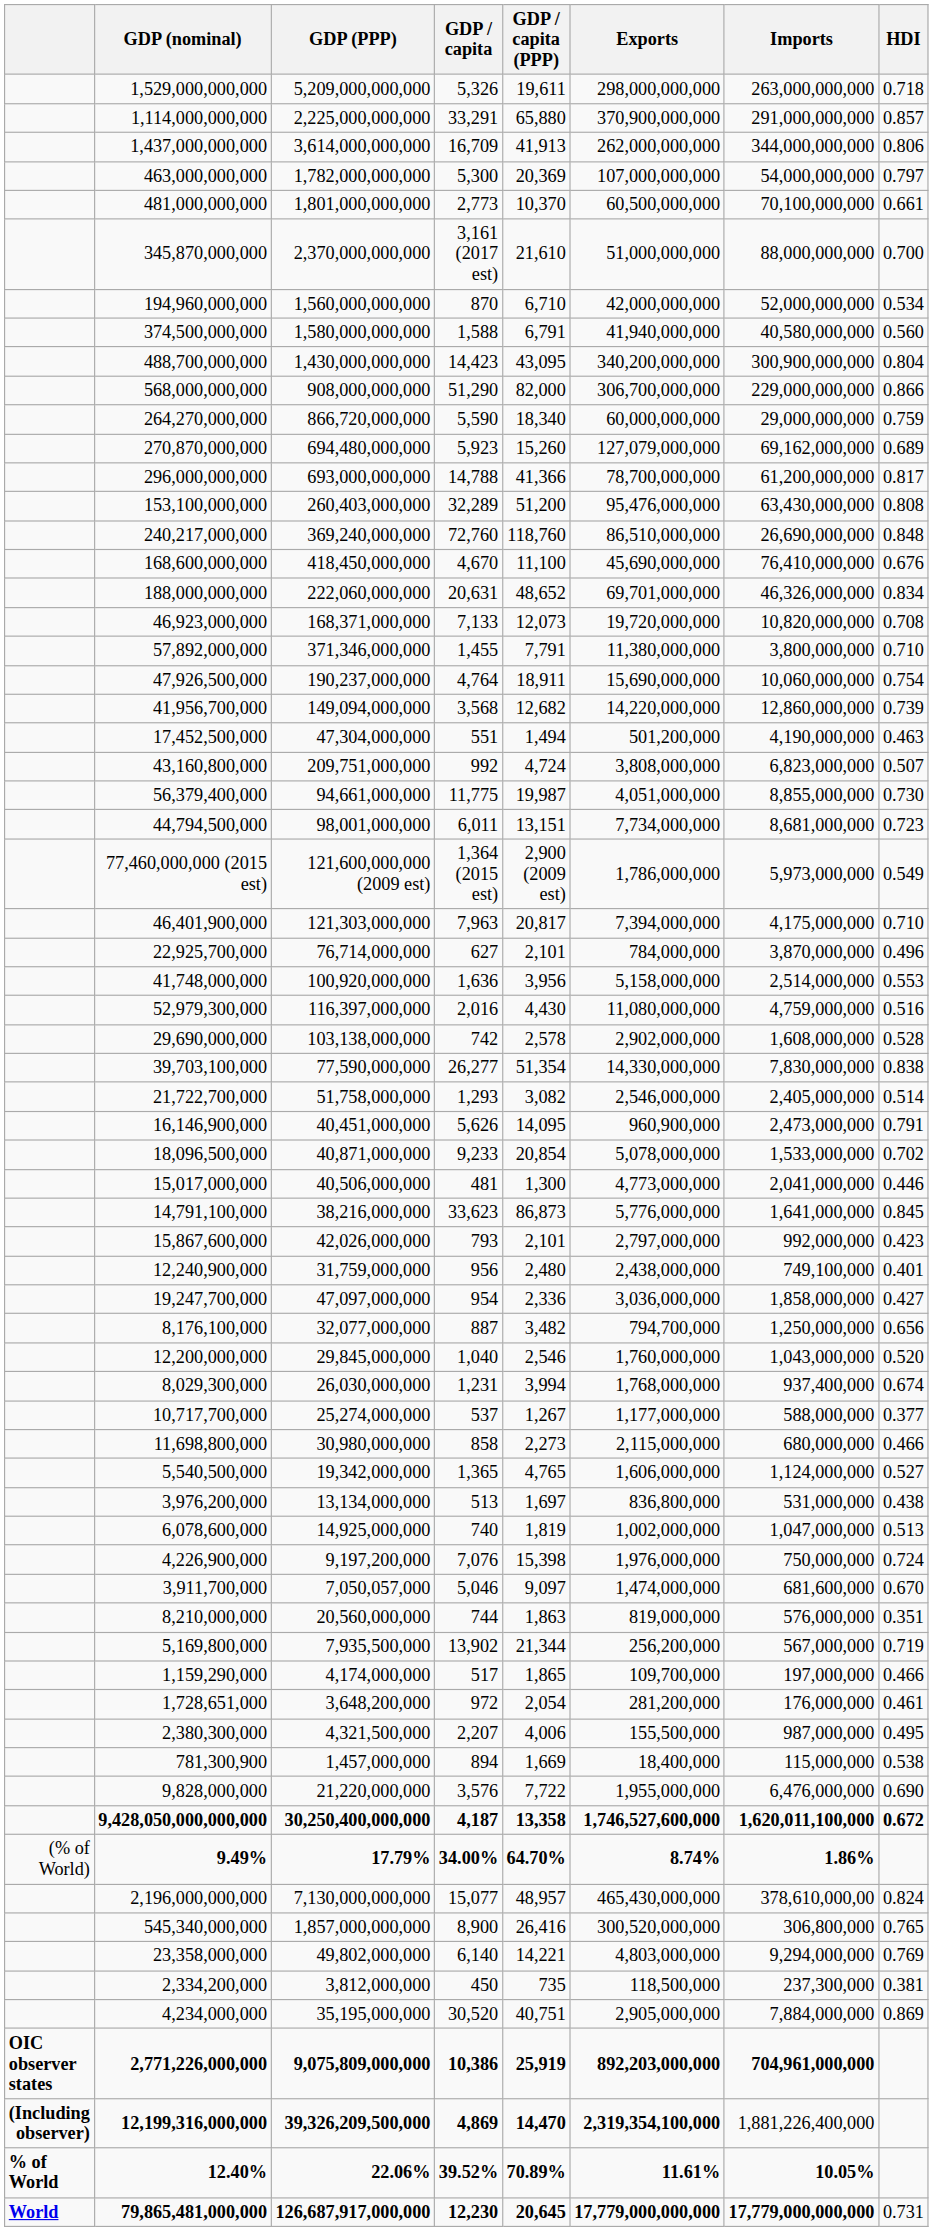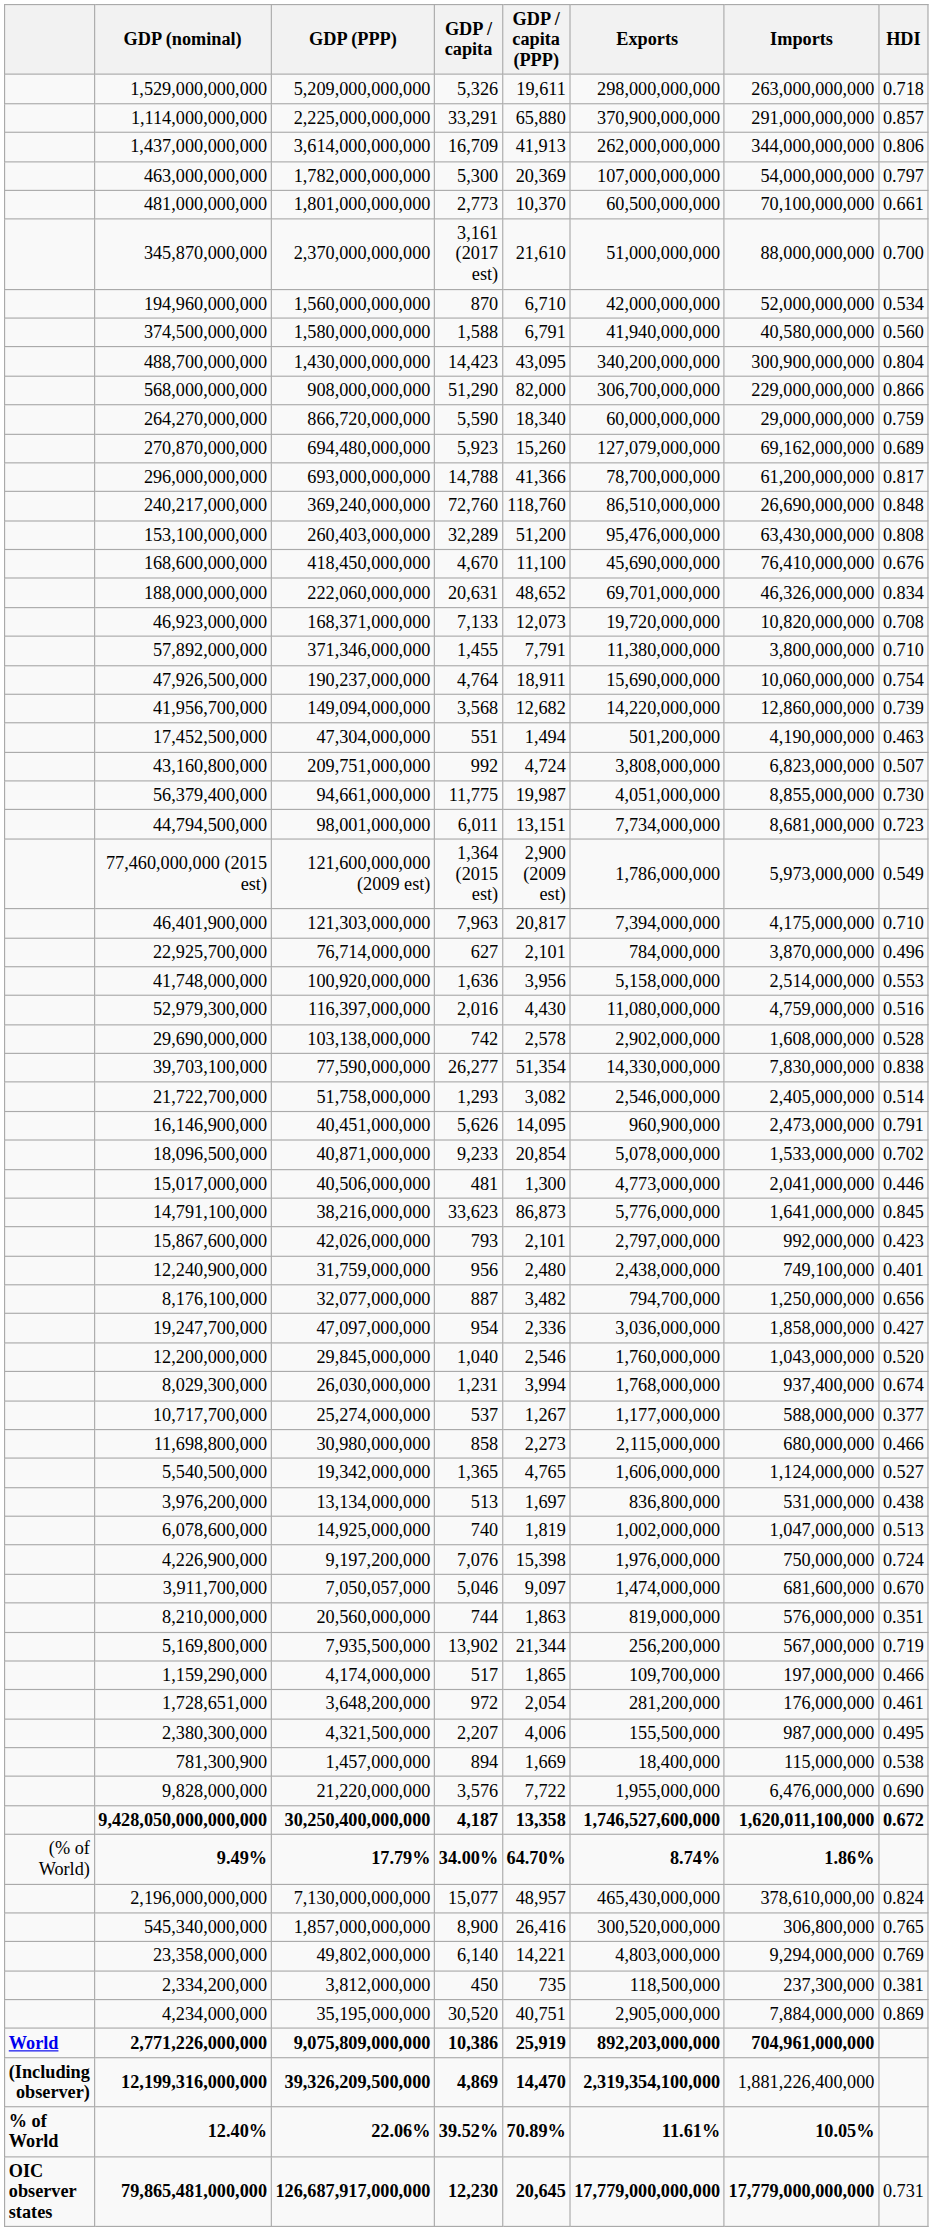 <table class="wikitable sortable" style=text-align:right;>
 <tr>
 <th></th>
 <th>GDP (nominal)</th>
 <th>GDP (PPP)</th>
 <th>GDP / capita</th>
 <th>GDP / capita (PPP)</th>
 <th>Exports</th>
 <th>Imports</th>
 <th>HDI</th>
 </tr>
 <tr>
 <td align="left"></td>
 <td>1,529,000,000,000</td>
 <td>5,209,000,000,000</td>
 <td>5,326</td>
 <td>19,611</td>
 <td>298,000,000,000</td>
 <td>263,000,000,000</td>
 <td>0.718</td>
 </tr>
 <tr>
 <td align="left"></td>
 <td>1,114,000,000,000</td>
 <td>2,225,000,000,000</td>
 <td>33,291</td>
 <td>65,880</td>
 <td>370,900,000,000</td>
 <td>291,000,000,000</td>
 <td>0.857</td>
 </tr>
 <tr>
 <td align="left"></td>
 <td>1,437,000,000,000</td>
 <td>3,614,000,000,000</td>
 <td>16,709</td>
 <td>41,913</td>
 <td>262,000,000,000</td>
 <td>344,000,000,000</td>
 <td>0.806</td>
 </tr>
 <tr>
 <td align="left"></td>
 <td>463,000,000,000</td>
 <td>1,782,000,000,000</td>
 <td>5,300</td>
 <td>20,369</td>
 <td>107,000,000,000</td>
 <td>54,000,000,000</td>
 <td>0.797</td>
 </tr>
 <tr>
 <td align="left"></td>
 <td>481,000,000,000 </td>
 <td>1,801,000,000,000</td>
 <td>2,773</td>
 <td>10,370</td>
 <td>60,500,000,000</td>
 <td>70,100,000,000</td>
 <td>0.661</td>
 </tr>
 <tr>
 <td align="left"></td>
 <td>345,870,000,000</td>
 <td>2,370,000,000,000</td>
 <td>3,161 (2017 est)</td>
 <td>21,610</td>
 <td>51,000,000,000</td>
 <td>88,000,000,000</td>
 <td>0.700</td>
 </tr>
 <tr>
 <td align="left"></td>
 <td>194,960,000,000</td>
 <td>1,560,000,000,000</td>
 <td>870</td>
 <td>6,710</td>
 <td>42,000,000,000</td>
 <td>52,000,000,000</td>
 <td>0.534</td>
 </tr>
 <tr>
 <td align="left"></td>
 <td>374,500,000,000</td>
 <td>1,580,000,000,000</td>
 <td>1,588</td>
 <td>6,791</td>
 <td>41,940,000,000</td>
 <td>40,580,000,000</td>
 <td>0.560</td>
 </tr>
 <tr>
 <td align="left"></td>
 <td>488,700,000,000</td>
 <td>1,430,000,000,000</td>
 <td>14,423</td>
 <td>43,095</td>
 <td>340,200,000,000</td>
 <td>300,900,000,000</td>
 <td>0.804</td>
 </tr>
 <tr>
 <td align="left"></td>
 <td>568,000,000,000</td>
 <td>908,000,000,000</td>
 <td>51,290</td>
 <td>82,000</td>
 <td>306,700,000,000</td>
 <td>229,000,000,000</td>
 <td>0.866</td>
 </tr>
 <tr>
 <td align="left"></td>
 <td>264,270,000,000</td>
 <td>866,720,000,000</td>
 <td>5,590</td>
 <td>18,340</td>
 <td>60,000,000,000</td>
 <td>29,000,000,000</td>
 <td>0.759</td>
 </tr>
 <tr>
 <td align="left"></td>
 <td>270,870,000,000</td>
 <td>694,480,000,000</td>
 <td>5,923</td>
 <td>15,260</td>
 <td>127,079,000,000</td>
 <td>69,162,000,000</td>
 <td>0.689</td>
 </tr>
 <tr 54266>
 <td align="left"></td>
 <td>296,000,000,000</td>
 <td>693,000,000,000</td>
 <td>14,788</td>
 <td>41,366</td>
 <td>78,700,000,000</td>
 <td>61,200,000,000</td>
 <td>0.817</td>
 </tr>
 <tr>
 <td align="left"></td>
+<td>240,217,000,000</td>
+<td>369,240,000,000</td>
+<td>72,760</td>
+<td>118,760</td>
+<td>86,510,000,000</td>
+<td>26,690,000,000</td>
+<td>0.848</td>
+</tr>
+<tr>
+<td align="left"></td>
 <td>153,100,000,000</td>
 <td>260,403,000,000</td>
 <td>32,289</td>
 <td>51,200</td>
 <td>95,476,000,000</td>
 <td>63,430,000,000</td>
 <td>0.808</td>
-</tr>
-<tr>
-<td align="left"></td>
-<td>240,217,000,000</td>
-<td>369,240,000,000</td>
-<td>72,760</td>
-<td>118,760</td>
-<td>86,510,000,000</td>
-<td>26,690,000,000</td>
-<td>0.848</td>
 </tr>
 <tr>
 <td align="left"></td>
 <td>168,600,000,000</td>
 <td>418,450,000,000</td>
 <td>4,670</td>
 <td>11,100</td>
 <td>45,690,000,000</td>
 <td>76,410,000,000</td>
 <td>0.676</td>
 </tr>
 <tr>
 <td align="left"></td>
 <td>188,000,000,000</td>
 <td>222,060,000,000</td>
 <td>20,631</td>
 <td>48,652</td>
 <td>69,701,000,000</td>
 <td>46,326,000,000</td>
 <td>0.834</td>
 </tr>
 <tr>
 <td align="left"></td>
 <td>46,923,000,000</td>
 <td>168,371,000,000</td>
 <td>7,133</td>
 <td>12,073</td>
 <td>19,720,000,000</td>
 <td>10,820,000,000</td>
 <td>0.708</td>
 </tr>
 <tr>
 <td align="left"></td>
 <td>57,892,000,000</td>
 <td>371,346,000,000</td>
 <td>1,455</td>
 <td>7,791</td>
 <td>11,380,000,000</td>
 <td>3,800,000,000</td>
 <td>0.710</td>
 </tr>
 <tr>
 <td align="left"></td>
 <td>47,926,500,000</td>
 <td>190,237,000,000</td>
 <td>4,764</td>
 <td>18,911</td>
 <td>15,690,000,000</td>
 <td>10,060,000,000</td>
 <td>0.754</td>
 </tr>
 <tr>
 <td align="left"></td>
 <td>41,956,700,000</td>
 <td>149,094,000,000</td>
 <td>3,568</td>
 <td>12,682</td>
 <td>14,220,000,000</td>
 <td>12,860,000,000</td>
 <td>0.739</td>
 </tr>
 <tr>
 <td align="left"></td>
 <td>17,452,500,000</td>
 <td>47,304,000,000</td>
 <td>551</td>
 <td>1,494</td>
 <td>501,200,000</td>
 <td>4,190,000,000</td>
 <td>0.463</td>
 </tr>
 <tr>
 <td align="left"></td>
 <td>43,160,800,000</td>
 <td>209,751,000,000</td>
 <td>992</td>
 <td>4,724</td>
 <td>3,808,000,000</td>
 <td>6,823,000,000</td>
 <td>0.507</td>
 </tr>
 <tr>
 <td align="left"></td>
 <td>56,379,400,000</td>
 <td>94,661,000,000</td>
 <td>11,775</td>
 <td>19,987</td>
 <td>4,051,000,000</td>
 <td>8,855,000,000</td>
 <td>0.730</td>
 </tr>
 <tr>
 <td align="left"></td>
 <td>44,794,500,000</td>
 <td>98,001,000,000</td>
 <td>6,011</td>
 <td>13,151</td>
 <td>7,734,000,000</td>
 <td>8,681,000,000</td>
 <td>0.723</td>
 </tr>
 <tr>
 <td align="left"></td>
 <td>77,460,000,000 (2015 est)</td>
 <td>121,600,000,000 (2009 est)</td>
 <td>1,364 (2015 est)</td>
 <td>2,900 (2009 est)</td>
 <td>1,786,000,000</td>
 <td>5,973,000,000</td>
 <td>0.549</td>
 </tr>
 <tr>
 <td align="left"></td>
 <td>46,401,900,000</td>
 <td>121,303,000,000</td>
 <td>7,963</td>
 <td>20,817</td>
 <td>7,394,000,000</td>
 <td>4,175,000,000</td>
 <td>0.710</td>
 </tr>
 <tr>
 <td align="left"></td>
 <td>22,925,700,000</td>
 <td>76,714,000,000</td>
 <td>627</td>
 <td>2,101</td>
 <td>784,000,000</td>
 <td>3,870,000,000</td>
 <td>0.496</td>
 </tr>
 <tr>
 <td align="left"></td>
 <td>41,748,000,000</td>
 <td>100,920,000,000</td>
 <td>1,636</td>
 <td>3,956</td>
 <td>5,158,000,000</td>
 <td>2,514,000,000</td>
 <td>0.553</td>
 </tr>
 <tr>
 <td align="left"></td>
 <td>52,979,300,000</td>
 <td>116,397,000,000</td>
 <td>2,016</td>
 <td>4,430</td>
 <td>11,080,000,000</td>
 <td>4,759,000,000</td>
 <td>0.516</td>
 </tr>
 <tr>
 <td align="left"></td>
 <td>29,690,000,000</td>
 <td>103,138,000,000</td>
 <td>742</td>
 <td>2,578</td>
 <td>2,902,000,000</td>
 <td>1,608,000,000</td>
 <td>0.528</td>
 </tr>
 <tr>
 <td align="left"></td>
 <td>39,703,100,000</td>
 <td>77,590,000,000</td>
 <td>26,277</td>
 <td>51,354</td>
 <td>14,330,000,000</td>
 <td>7,830,000,000</td>
 <td>0.838</td>
 </tr>
 <tr>
 <td align="left"></td>
 <td>21,722,700,000</td>
 <td>51,758,000,000</td>
 <td>1,293</td>
 <td>3,082</td>
 <td>2,546,000,000</td>
 <td>2,405,000,000</td>
 <td>0.514</td>
 </tr>
 <tr>
 <td align="left"></td>
 <td>16,146,900,000</td>
 <td>40,451,000,000</td>
 <td>5,626</td>
 <td>14,095</td>
 <td>960,900,000</td>
 <td>2,473,000,000</td>
 <td>0.791</td>
 </tr>
 <tr>
 <td align="left"></td>
 <td>18,096,500,000</td>
 <td>40,871,000,000</td>
 <td>9,233</td>
 <td>20,854</td>
 <td>5,078,000,000</td>
 <td>1,533,000,000</td>
 <td>0.702</td>
 </tr>
 <tr>
 <td align="left"></td>
 <td>15,017,000,000</td>
 <td>40,506,000,000</td>
 <td>481</td>
 <td>1,300</td>
 <td>4,773,000,000</td>
 <td>2,041,000,000</td>
 <td>0.446</td>
 </tr>
 <tr>
 <td align="left"></td>
 <td>14,791,100,000</td>
 <td>38,216,000,000</td>
 <td>33,623</td>
 <td>86,873</td>
 <td>5,776,000,000</td>
 <td>1,641,000,000</td>
 <td>0.845</td>
 </tr>
 <tr>
 <td align="left"></td>
 <td>15,867,600,000</td>
 <td>42,026,000,000</td>
 <td>793</td>
 <td>2,101</td>
 <td>2,797,000,000</td>
 <td>992,000,000</td>
 <td>0.423</td>
 </tr>
 <tr>
 <td align="left"></td>
 <td>12,240,900,000</td>
 <td>31,759,000,000</td>
 <td>956</td>
 <td>2,480</td>
 <td>2,438,000,000</td>
 <td>749,100,000</td>
 <td>0.401</td>
 </tr>
 <tr>
 <td align="left"></td>
+<td>8,176,100,000</td>
+<td>32,077,000,000</td>
+<td>887</td>
+<td>3,482</td>
+<td>794,700,000</td>
+<td>1,250,000,000</td>
+<td>0.656</td>
+</tr>
+<tr>
+<td align="left"></td>
 <td>19,247,700,000</td>
 <td>47,097,000,000</td>
 <td>954</td>
 <td>2,336</td>
 <td>3,036,000,000</td>
 <td>1,858,000,000</td>
 <td>0.427</td>
-</tr>
-<tr>
-<td align="left"></td>
-<td>8,176,100,000</td>
-<td>32,077,000,000</td>
-<td>887</td>
-<td>3,482</td>
-<td>794,700,000</td>
-<td>1,250,000,000</td>
-<td>0.656</td>
 </tr>
 <tr>
 <td align="left"></td>
 <td>12,200,000,000</td>
 <td>29,845,000,000</td>
 <td>1,040</td>
 <td>2,546</td>
 <td>1,760,000,000</td>
 <td>1,043,000,000</td>
 <td>0.520</td>
 </tr>
 <tr>
 <td align="left"></td>
 <td>8,029,300,000</td>
 <td>26,030,000,000</td>
 <td>1,231</td>
 <td>3,994</td>
 <td>1,768,000,000</td>
 <td>937,400,000</td>
 <td>0.674</td>
 </tr>
 <tr>
 <td align="left"></td>
 <td>10,717,700,000</td>
 <td>25,274,000,000</td>
 <td>537</td>
 <td>1,267</td>
 <td>1,177,000,000</td>
 <td>588,000,000</td>
 <td>0.377</td>
 </tr>
 <tr>
 <td align="left"></td>
 <td>11,698,800,000</td>
 <td>30,980,000,000</td>
 <td>858</td>
 <td>2,273</td>
 <td>2,115,000,000</td>
 <td>680,000,000</td>
 <td>0.466</td>
 </tr>
 <tr>
 <td align="left"></td>
 <td>5,540,500,000</td>
 <td>19,342,000,000</td>
 <td>1,365</td>
 <td>4,765</td>
 <td>1,606,000,000</td>
 <td>1,124,000,000</td>
 <td>0.527</td>
 </tr>
 <tr>
 <td align="left"></td>
 <td>3,976,200,000</td>
 <td>13,134,000,000</td>
 <td>513</td>
 <td>1,697</td>
 <td>836,800,000</td>
 <td>531,000,000</td>
 <td>0.438</td>
 </tr>
 <tr>
 <td align="left"></td>
 <td>6,078,600,000</td>
 <td>14,925,000,000</td>
 <td>740</td>
 <td>1,819</td>
 <td>1,002,000,000</td>
 <td>1,047,000,000</td>
 <td>0.513</td>
 </tr>
 <tr>
 <td align="left"></td>
 <td>4,226,900,000</td>
 <td>9,197,200,000</td>
 <td>7,076</td>
 <td>15,398</td>
 <td>1,976,000,000</td>
 <td>750,000,000</td>
 <td>0.724</td>
 </tr>
 <tr>
 <td align="left"></td>
 <td>3,911,700,000</td>
 <td>7,050,057,000</td>
 <td>5,046</td>
 <td>9,097</td>
 <td>1,474,000,000</td>
 <td>681,600,000</td>
 <td>0.670</td>
 </tr>
 <tr>
 <td align="left"></td>
 <td>8,210,000,000</td>
 <td>20,560,000,000</td>
 <td>744</td>
 <td>1,863</td>
 <td>819,000,000</td>
 <td>576,000,000</td>
 <td>0.351</td>
 </tr>
 <tr>
 <td align="left"></td>
 <td>5,169,800,000</td>
 <td>7,935,500,000</td>
 <td>13,902</td>
 <td>21,344</td>
 <td>256,200,000</td>
 <td>567,000,000</td>
 <td>0.719</td>
 </tr>
 <tr>
 <td align="left"></td>
 <td>1,159,290,000</td>
 <td>4,174,000,000</td>
 <td>517</td>
 <td>1,865</td>
 <td>109,700,000</td>
 <td>197,000,000</td>
 <td>0.466</td>
 </tr>
 <tr>
 <td align="left"></td>
 <td>1,728,651,000</td>
 <td>3,648,200,000</td>
 <td>972</td>
 <td>2,054</td>
 <td>281,200,000</td>
 <td>176,000,000</td>
 <td>0.461</td>
 </tr>
 <tr>
 <td align="left"></td>
 <td>2,380,300,000</td>
 <td>4,321,500,000</td>
 <td>2,207</td>
 <td>4,006</td>
 <td>155,500,000</td>
 <td>987,000,000</td>
 <td>0.495</td>
 </tr>
 <tr>
 <td align="left"></td>
 <td>781,300,900</td>
 <td>1,457,000,000</td>
 <td>894</td>
 <td>1,669</td>
 <td>18,400,000</td>
 <td>115,000,000</td>
 <td>0.538</td>
 </tr>
 <tr>
 <td align="left"></td>
 <td>9,828,000,000</td>
 <td>21,220,000,000</td>
 <td>3,576</td>
 <td>7,722</td>
 <td>1,955,000,000</td>
 <td>6,476,000,000</td>
 <td>0.690</td>
 </tr>
 <tr>
 <td align="left"></td>
 <td><strong>9,428,050,000,000,000</strong></td>
 <td><strong>30,250,400,000,000</strong></td>
 <td><strong>4,187</strong></td>
 <td><strong>13,358</strong></td>
 <td><strong>1,746,527,600,000</strong></td>
 <td><strong>1,620,011,100,000</strong></td>
 <td><strong>0.672</strong></td>
 </tr>
 <tr>
 <td> (% of World)</td>
 <td><strong>9.49%</strong></td>
 <td><strong>17.79%</strong></td>
 <td><strong>34.00%</strong></td>
 <td><strong>64.70%</strong></td>
 <td><strong>8.74%</strong></td>
 <td><strong>1.86%</strong></td>
 <td></td>
 </tr>
 <tr>
 <td align="left"><em></em></td>
 <td>2,196,000,000,000</td>
 <td>7,130,000,000,000</td>
 <td>15,077</td>
 <td>48,957</td>
 <td>465,430,000,000</td>
 <td>378,610,000,00</td>
 <td>0.824</td>
 </tr>
 <tr>
 <td align="left"><em></em></td>
 <td>545,340,000,000</td>
 <td>1,857,000,000,000</td>
 <td>8,900</td>
 <td>26,416</td>
 <td>300,520,000,000</td>
 <td>306,800,000</td>
 <td>0.765</td>
 </tr>
 <tr>
 <td align="left"><em></em></td>
 <td>23,358,000,000</td>
 <td>49,802,000,000</td>
 <td>6,140</td>
 <td>14,221</td>
 <td>4,803,000,000</td>
 <td>9,294,000,000</td>
 <td>0.769</td>
 </tr>
 <tr>
 <td align="left"><em></em></td>
 <td>2,334,200,000</td>
 <td>3,812,000,000</td>
 <td>450</td>
 <td>735</td>
 <td>118,500,000</td>
 <td>237,300,000</td>
 <td>0.381</td>
 </tr>
 <tr>
 <td align="left"><em></em></td>
 <td>4,234,000,000</td>
 <td>35,195,000,000</td>
 <td>30,520</td>
 <td>40,751</td>
 <td>2,905,000,000</td>
 <td>7,884,000,000</td>
 <td>0.869</td>
 </tr>
 <tr>
-<td align="left"><strong>OIC observer states</strong></td>
+<td align="left"> <strong><a href='#'>World</a></strong></td>
 <td><strong>2,771,226,000,000</strong></td>
 <td><strong>9,075,809,000,000</strong></td>
 <td><strong>10,386</strong></td>
 <td><strong>25,919</strong></td>
 <td><strong>892,203,000,000</strong></td>
 <td><strong>704,961,000,000</strong></td>
 <td></td>
 </tr>
 <tr>
 <td><strong> (Including observer)</strong></td>
 <td><strong>12,199,316,000,000</strong></td>
 <td><strong>39,326,209,500,000</strong></td>
 <td><strong>4,869</strong></td>
 <td><strong>14,470</strong></td>
 <td><strong>2,319,354,100,000</strong></td>
 <td>1,881,226,400,000</td>
 <td></td>
 </tr>
 <tr>
 <td align="left"><strong>% of World</strong></td>
 <td><strong>12.40%</strong></td>
 <td><strong>22.06%</strong></td>
 <td><strong>39.52%</strong></td>
 <td><strong>70.89%</strong></td>
 <td><strong>11.61%</strong></td>
 <td><strong>10.05%</strong></td>
 <td></td>
 </tr>
 <tr>
-<td align="left"> <strong><a href='#'>World</a></strong></td>
+<td align="left"><strong>OIC observer states</strong></td>
 <td><strong>79,865,481,000,000</strong></td>
 <td><strong>126,687,917,000,000</strong></td>
 <td><strong>12,230</strong></td>
 <td><strong>20,645 </strong></td>
 <td><strong>17,779,000,000,000</strong></td>
 <td><strong>17,779,000,000,000</strong></td>
 <td>0.731</td>
 </tr>
 </table>
